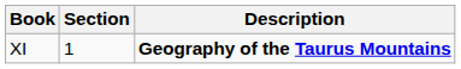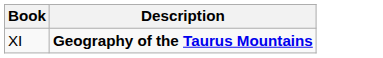 <table class="wikitable" style="max-width:45em;">
 <tr>
 <th>Book</th>
-<th>Section</th>
 <th>Description</th>
 </tr>
 <tr>
 <td rowspan="1">XI</td>
-<td>1</td>
 <td><strong>Geography of the <a href='#'>Taurus Mountains</a></strong></td>
 </tr>
 </table>
